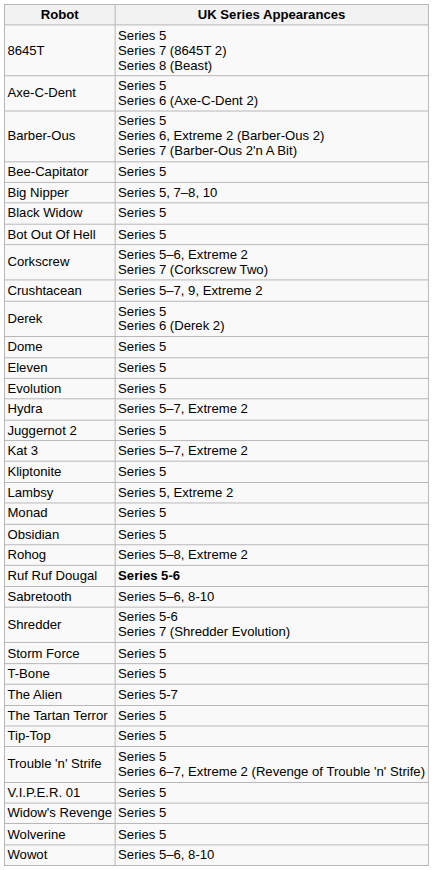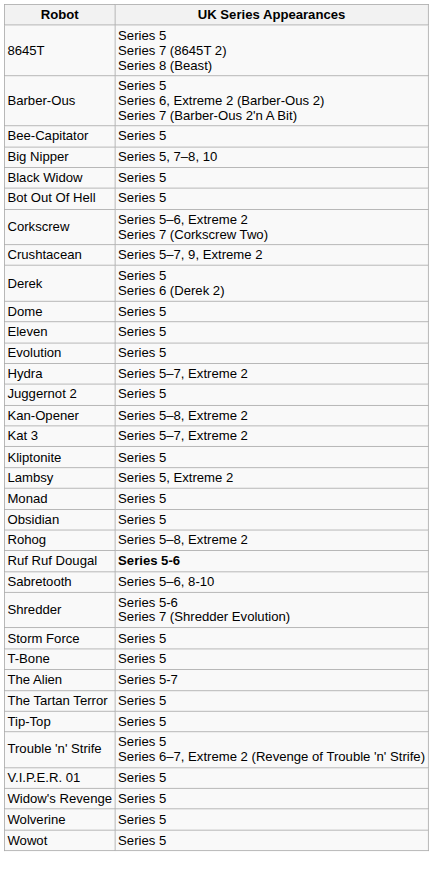 <table class="wikitable">
 <tr>
 <th>Robot</th>
 <th>UK Series Appearances</th>
 </tr>
 <tr>
 <td>8645T</td>
 <td>Series 5<br>Series 7 (8645T 2)<br>Series 8 (Beast)</td>
-</tr>
-<tr>
-<td>Axe-C-Dent</td>
-<td>Series 5<br>Series 6 (Axe-C-Dent 2)</td>
 </tr>
 <tr>
 <td>Barber-Ous</td>
 <td>Series 5<br>Series 6, Extreme 2 (Barber-Ous 2)<br>Series 7 (Barber-Ous 2'n A Bit)</td>
 </tr>
 <tr>
 <td>Bee-Capitator</td>
 <td>Series 5</td>
 </tr>
 <tr>
 <td>Big Nipper</td>
 <td>Series 5, 7–8, 10</td>
 </tr>
 <tr>
 <td>Black Widow</td>
 <td>Series 5</td>
 </tr>
 <tr>
 <td>Bot Out Of Hell</td>
 <td>Series 5</td>
 </tr>
 <tr>
 <td>Corkscrew</td>
 <td>Series 5–6, Extreme 2<br>Series 7 (Corkscrew Two)</td>
 </tr>
 <tr>
 <td>Crushtacean</td>
 <td>Series 5–7, 9, Extreme 2</td>
 </tr>
 <tr>
 <td>Derek</td>
 <td>Series 5<br>Series 6 (Derek 2)</td>
 </tr>
 <tr>
 <td>Dome</td>
 <td>Series 5</td>
 </tr>
 <tr>
 <td>Eleven</td>
 <td>Series 5</td>
 </tr>
 <tr>
 <td>Evolution</td>
 <td>Series 5</td>
 </tr>
 <tr>
 <td>Hydra</td>
 <td>Series 5–7, Extreme 2</td>
 </tr>
 <tr>
 <td>Juggernot 2</td>
 <td>Series 5</td>
+</tr>
+<tr>
+<td>Kan-Opener</td>
+<td>Series 5–8, Extreme 2</td>
 </tr>
 <tr>
 <td>Kat 3</td>
 <td>Series 5–7, Extreme 2</td>
 </tr>
 <tr>
 <td>Kliptonite</td>
 <td>Series 5</td>
 </tr>
 <tr>
 <td>Lambsy</td>
 <td>Series 5, Extreme 2</td>
 </tr>
 <tr>
 <td>Monad</td>
 <td>Series 5</td>
 </tr>
 <tr>
 <td>Obsidian</td>
 <td>Series 5</td>
 </tr>
 <tr>
 <td>Rohog</td>
 <td>Series 5–8, Extreme 2</td>
 </tr>
 <tr>
 <td>Ruf Ruf Dougal</td>
 <td><strong>Series 5-6</strong></td>
 </tr>
 <tr>
 <td>Sabretooth</td>
 <td>Series 5–6, 8-10</td>
 </tr>
 <tr>
 <td>Shredder</td>
 <td>Series 5-6<br>Series 7 (Shredder Evolution)</td>
 </tr>
 <tr>
 <td>Storm Force</td>
 <td>Series 5</td>
 </tr>
 <tr>
 <td>T-Bone</td>
 <td>Series 5</td>
 </tr>
 <tr>
 <td>The Alien</td>
 <td>Series 5-7</td>
 </tr>
 <tr>
 <td>The Tartan Terror</td>
 <td>Series 5</td>
 </tr>
 <tr>
 <td>Tip-Top</td>
 <td>Series 5</td>
 </tr>
 <tr>
 <td>Trouble 'n' Strife</td>
 <td>Series 5<br>Series 6–7, Extreme 2 (Revenge of Trouble 'n' Strife)</td>
 </tr>
 <tr>
 <td>V.I.P.E.R. 01</td>
 <td>Series 5</td>
 </tr>
 <tr>
 <td>Widow's Revenge</td>
 <td>Series 5</td>
 </tr>
 <tr>
 <td>Wolverine</td>
 <td>Series 5</td>
 </tr>
 <tr>
 <td>Wowot</td>
-<td>Series 5–6, 8-10</td>
+<td>Series 5</td>
 </tr>
 </table>
